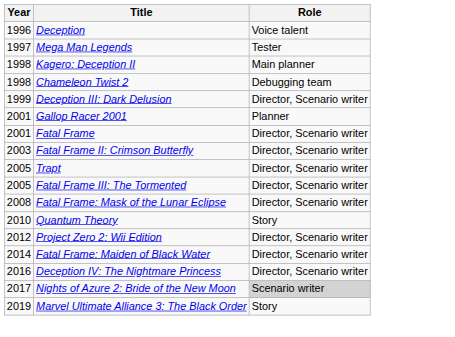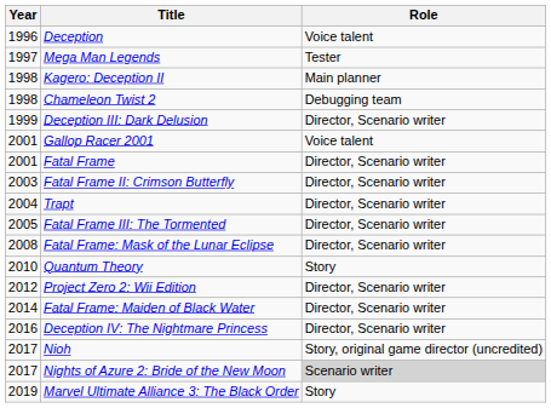 <table class="wikitable sortable">
 <tr>
 <th>Year</th>
 <th>Title</th>
 <th>Role</th>
 </tr>
 <tr>
 <td>1996</td>
 <td><a href='#'><em>Deception</em></a></td>
 <td>Voice talent</td>
 </tr>
 <tr>
 <td>1997</td>
 <td><a href='#'><em>Mega Man Legends</em></a></td>
 <td>Tester</td>
 </tr>
 <tr>
 <td>1998</td>
 <td><em><a href='#'>Kagero: Deception II</a></em></td>
 <td>Main planner</td>
 </tr>
 <tr>
 <td>1998</td>
 <td><em><a href='#'>Chameleon Twist 2</a></em></td>
 <td>Debugging team</td>
 </tr>
 <tr>
 <td>1999</td>
 <td><em><a href='#'>Deception III: Dark Delusion</a></em></td>
 <td>Director, Scenario writer</td>
 </tr>
 <tr>
 <td>2001</td>
 <td><em><a href='#'>Gallop Racer 2001</a></em></td>
-<td>Planner</td>
+<td>Voice talent</td>
 </tr>
 <tr>
 <td>2001</td>
 <td><a href='#'><em>Fatal Frame</em></a></td>
 <td>Director, Scenario writer</td>
 </tr>
 <tr>
 <td>2003</td>
 <td><em><a href='#'>Fatal Frame II: Crimson Butterfly</a></em></td>
 <td>Director, Scenario writer</td>
 </tr>
 <tr>
-<td>2005</td>
+<td>2004</td>
 <td><a href='#'><em>Trapt</em></a></td>
 <td>Director, Scenario writer</td>
 </tr>
 <tr>
 <td>2005</td>
 <td><em><a href='#'>Fatal Frame III: The Tormented</a></em></td>
 <td>Director, Scenario writer</td>
 </tr>
 <tr>
 <td>2008</td>
 <td><em><a href='#'>Fatal Frame: Mask of the Lunar Eclipse</a></em></td>
 <td>Director, Scenario writer</td>
 </tr>
 <tr>
 <td>2010</td>
 <td><a href='#'><em>Quantum Theory</em></a></td>
 <td>Story</td>
 </tr>
 <tr>
 <td>2012</td>
 <td><em><a href='#'>Project Zero 2: Wii Edition</a></em></td>
 <td>Director, Scenario writer</td>
 </tr>
 <tr>
 <td>2014</td>
 <td><em><a href='#'>Fatal Frame: Maiden of Black Water</a></em></td>
 <td>Director, Scenario writer</td>
 </tr>
 <tr>
 <td>2016</td>
 <td><em><a href='#'>Deception IV: The Nightmare Princess</a></em></td>
 <td>Director, Scenario writer</td>
 </tr>
 <tr>
 <td>2017</td>
+<td><em><a href='#'>Nioh</a></em></td>
+<td>Story, original game director (uncredited)</td>
+</tr>
+<tr>
+<td>2017</td>
 <td><em><a href='#'>Nights of Azure 2: Bride of the New Moon</a></em></td>
 <td style="background: lightgrey;">Scenario writer</td>
 </tr>
 <tr>
 <td>2019</td>
 <td><em><a href='#'>Marvel Ultimate Alliance 3: The Black Order</a></em></td>
 <td>Story</td>
 </tr>
 </table>
